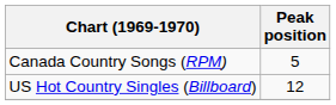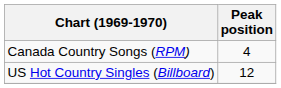 <table class="wikitable sortable">
 <tr>
 <th align="left">Chart (1969-1970)</th>
 <th align="center">Peak<br>position</th>
 </tr>
 <tr>
 <td align="left">Canada Country Songs (<em><a href='#'>RPM</a>)</em></td>
-<td align="center">5</td>
+<td align="center">4</td>
 </tr>
 <tr>
 <td align="left">US <a href='#'>Hot Country Singles</a> (<em><a href='#'>Billboard</a></em>)</td>
 <td align="center">12</td>
 </tr>
 <tr>
 </tr>
 </table>
